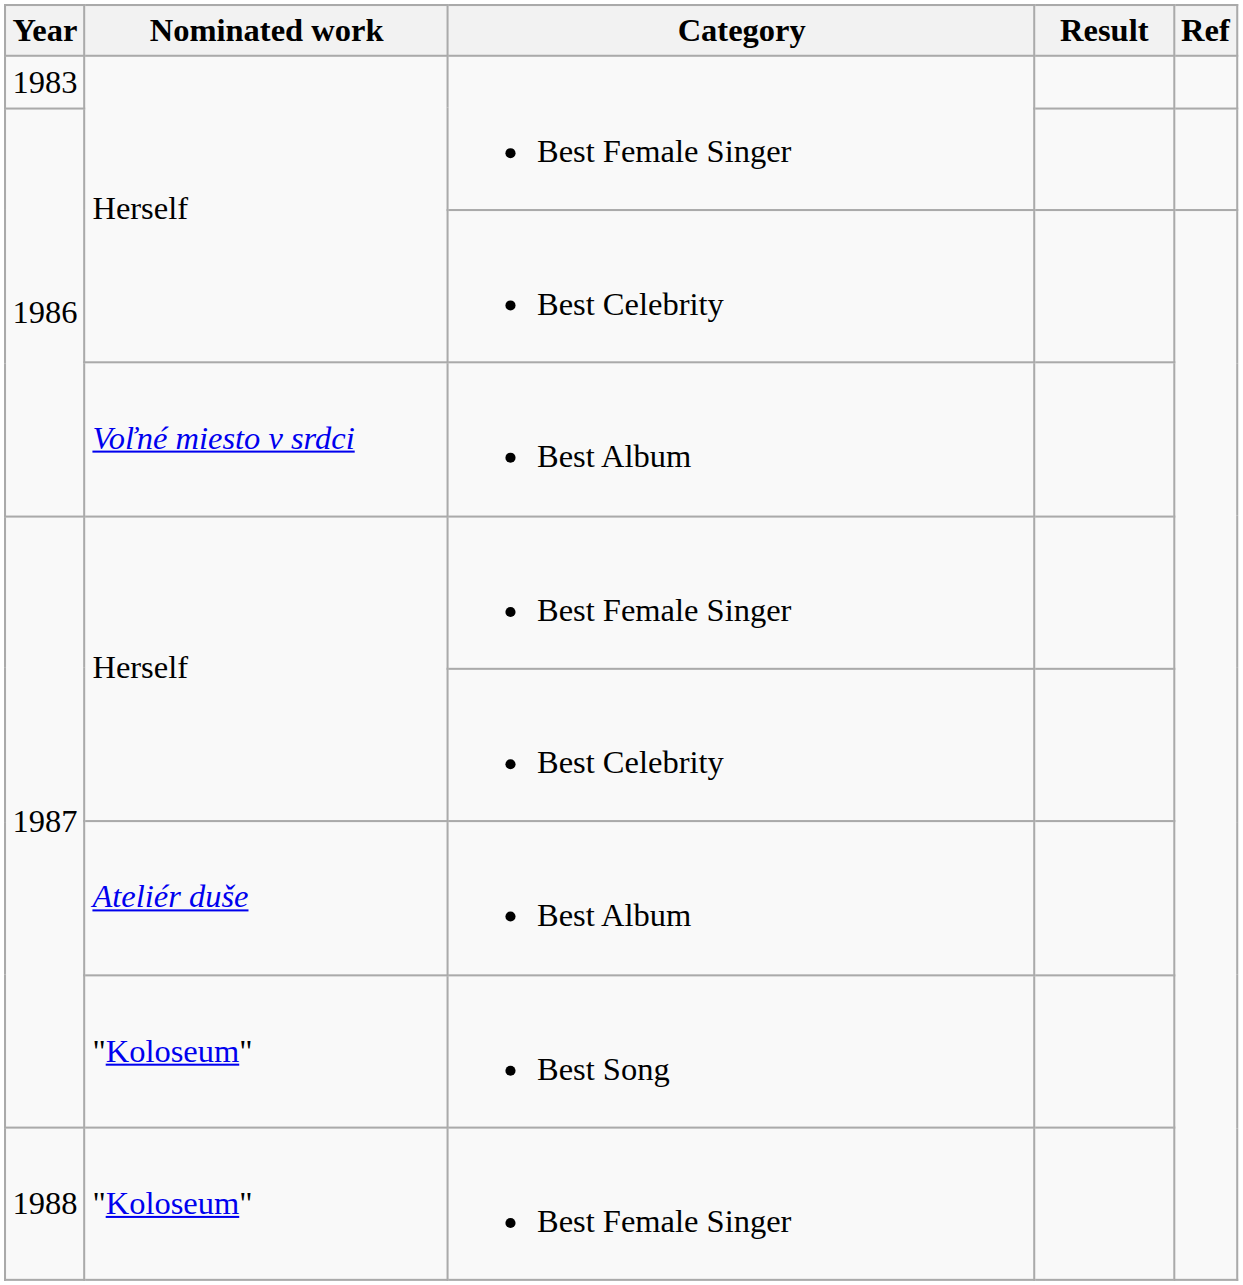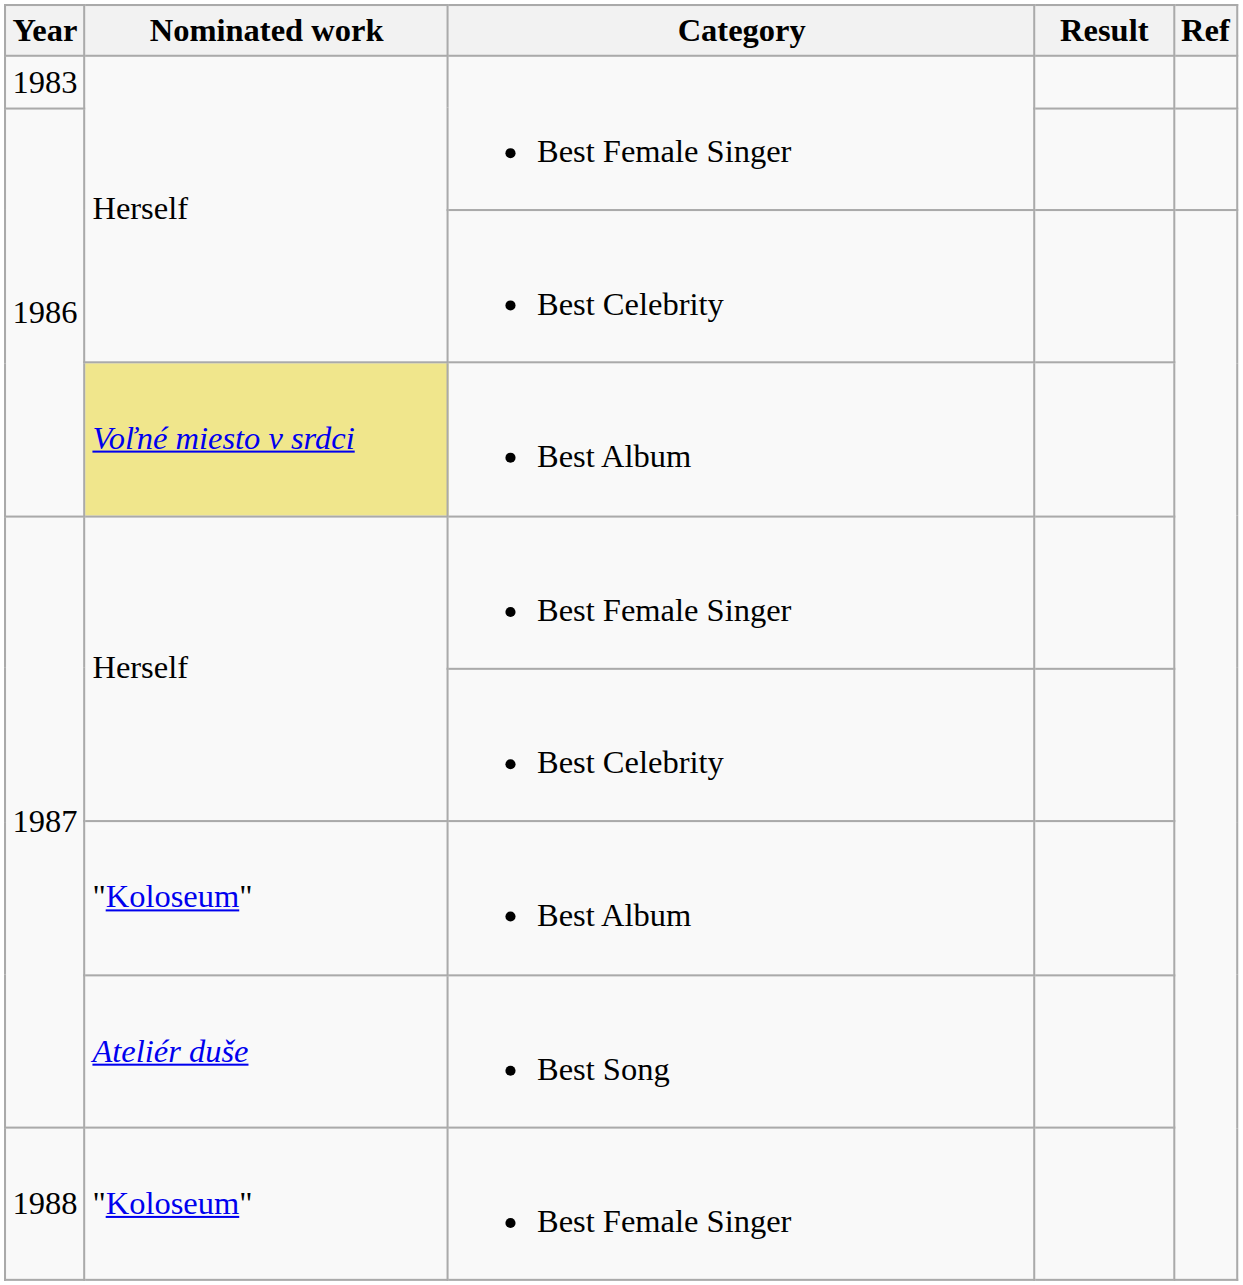 <table class="wikitable">
 <tr>
 <th style="width:10px;">Year</th>
 <th style="width:237px;">Nominated work</th>
 <th style="width:410px;">Category</th>
 <th style="width:73px;">Result</th>
 <th>Ref</th>
 </tr>
 <tr>
 <td>1983</td>
 <td rowspan=3>Herself</td>
 <td rowspan=2><br><ul><li>Best Female Singer</li></ul></td>
 <td></td>
 <td align=center></td>
 </tr>
 <tr>
 <td rowspan=3>1986</td>
 <td></td>
 <td align=center></td>
 </tr>
 <tr>
 <td><br><ul><li>Best Celebrity</li></ul></td>
 <td></td>
 <td rowspan="7" style="text-align:center;"></td>
 </tr>
 <tr>
-<td><em><a href='#'>Voľné miesto v srdci</a></em></td>
+<td style="background: khaki;"><em><a href='#'>Voľné miesto v srdci</a></em></td>
 <td><br><ul><li>Best Album</li></ul></td>
 <td></td>
 </tr>
 <tr>
 <td rowspan=4>1987</td>
 <td rowspan=2>Herself</td>
 <td><br><ul><li>Best Female Singer</li></ul></td>
 <td></td>
 </tr>
 <tr>
 <td><br><ul><li>Best Celebrity</li></ul></td>
 <td></td>
 </tr>
 <tr>
-<td><em><a href='#'>Ateliér duše</a></em></td>
+<td>"<a href='#'>Koloseum</a>"</td>
 <td><br><ul><li>Best Album</li></ul></td>
 <td></td>
 </tr>
 <tr>
-<td>"<a href='#'>Koloseum</a>"</td>
+<td><em><a href='#'>Ateliér duše</a></em></td>
 <td><br><ul><li>Best Song</li></ul></td>
 <td></td>
 </tr>
 <tr>
 <td>1988</td>
 <td>"<a href='#'>Koloseum</a>"</td>
 <td><br><ul><li>Best Female Singer</li></ul></td>
 <td></td>
 </tr>
 </table>
